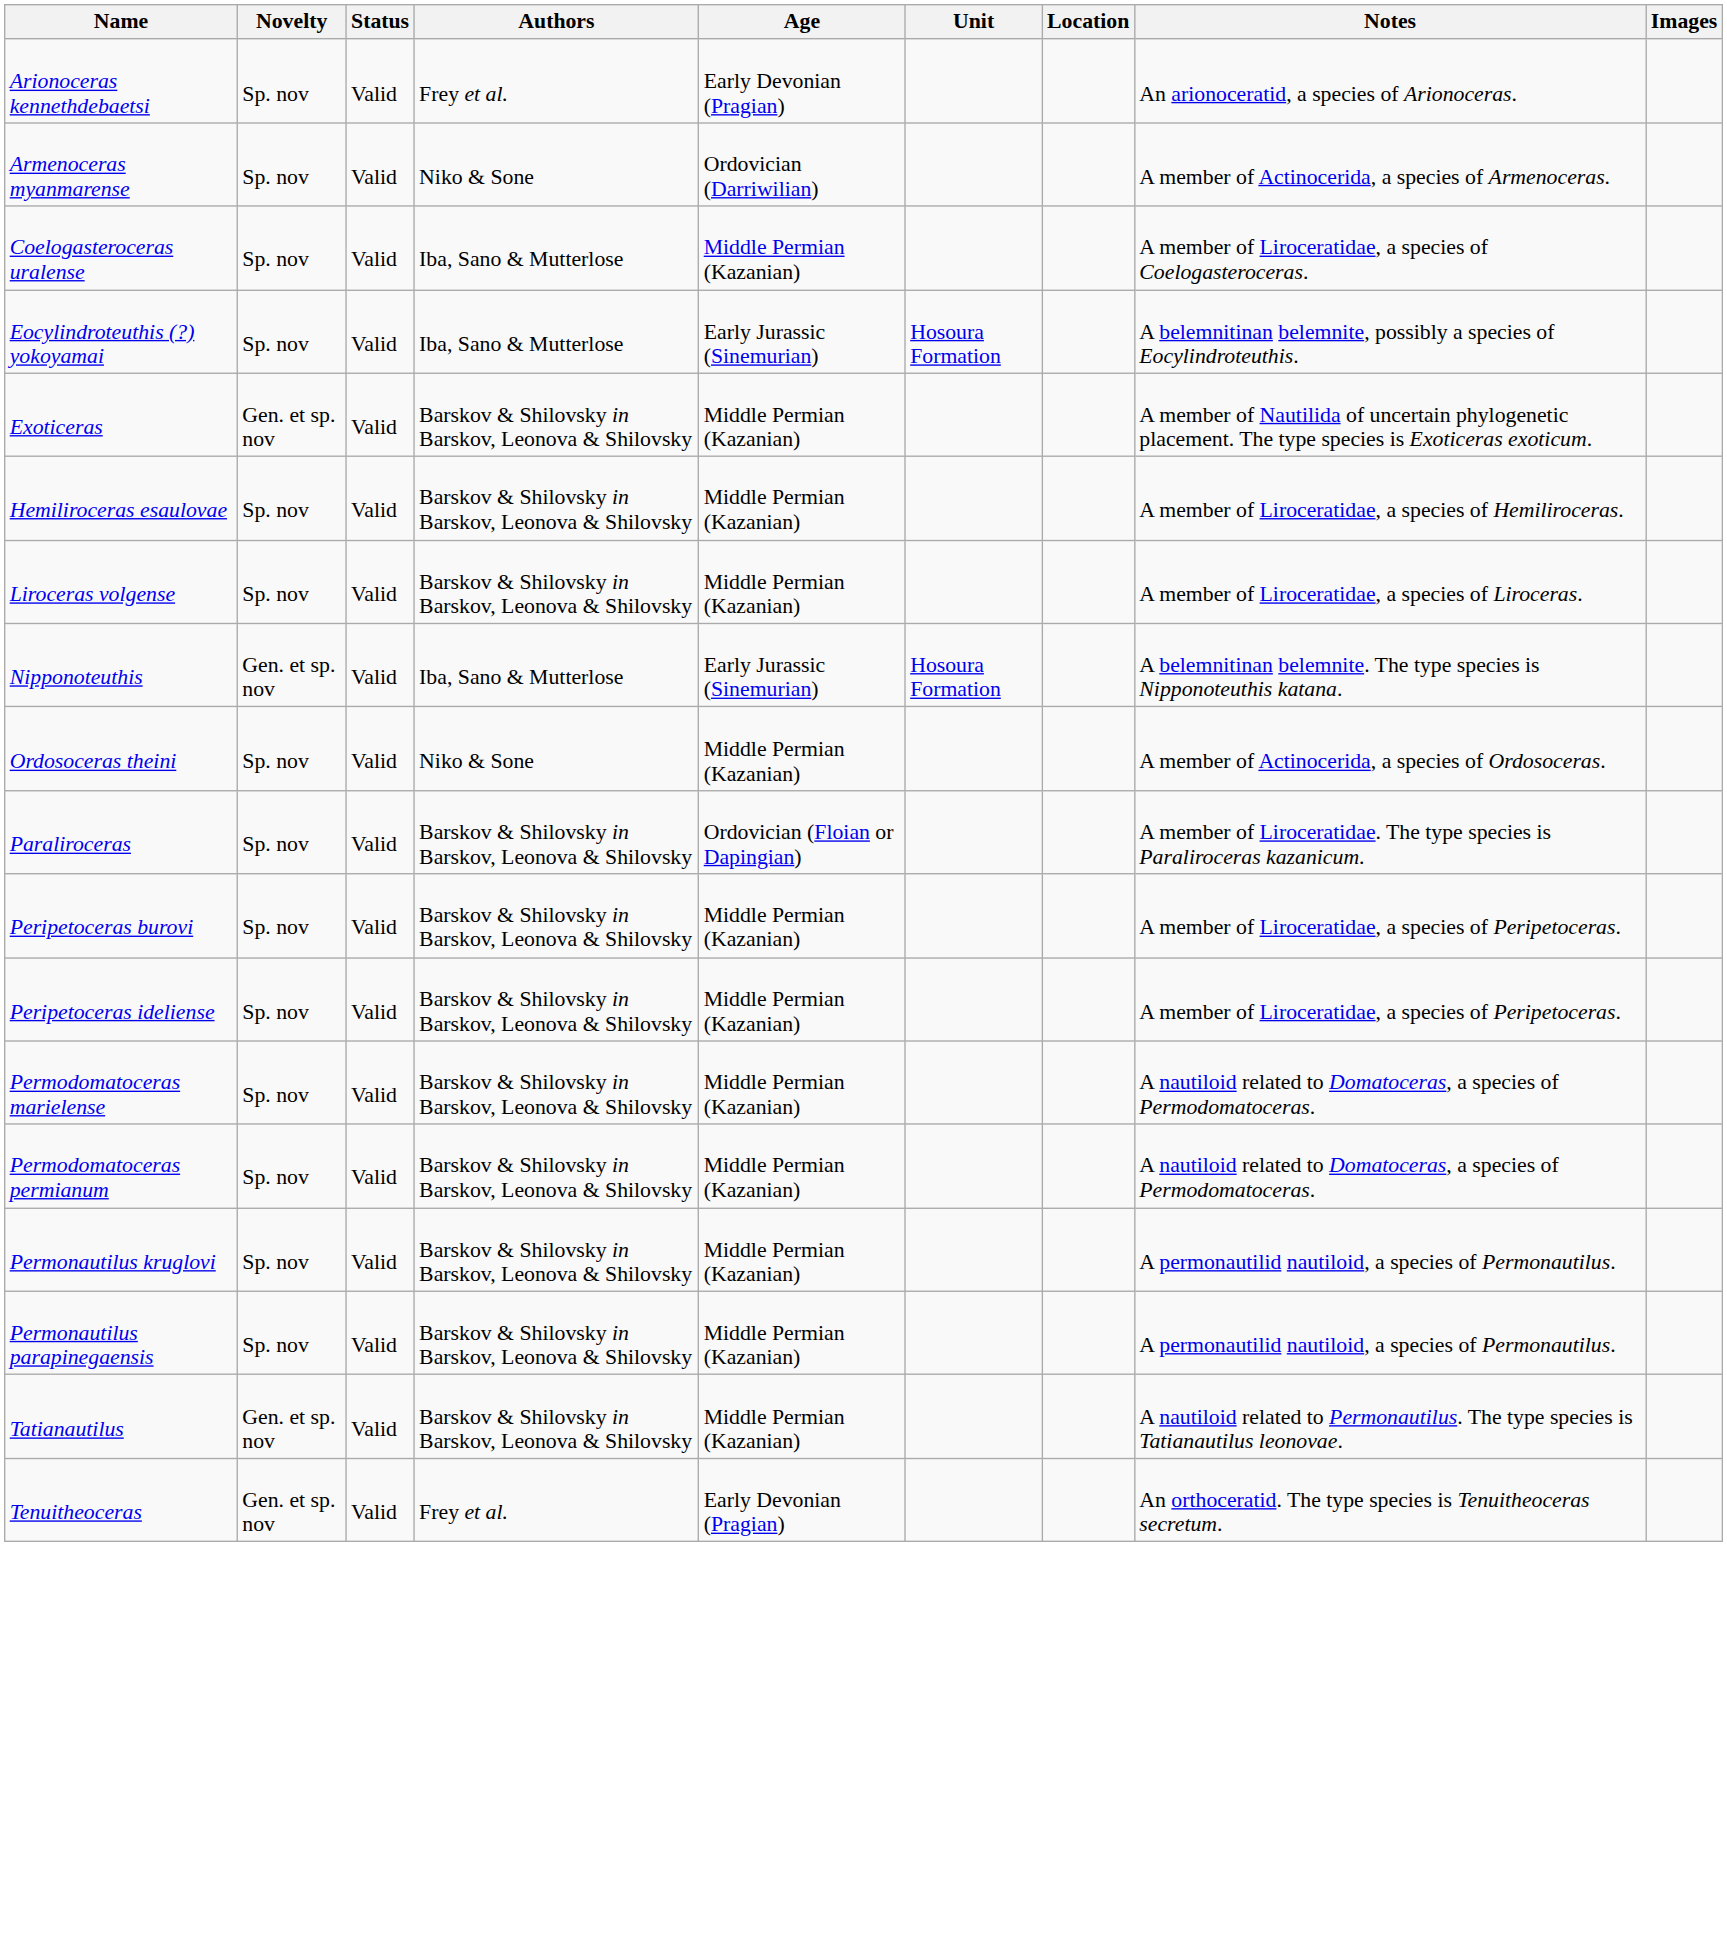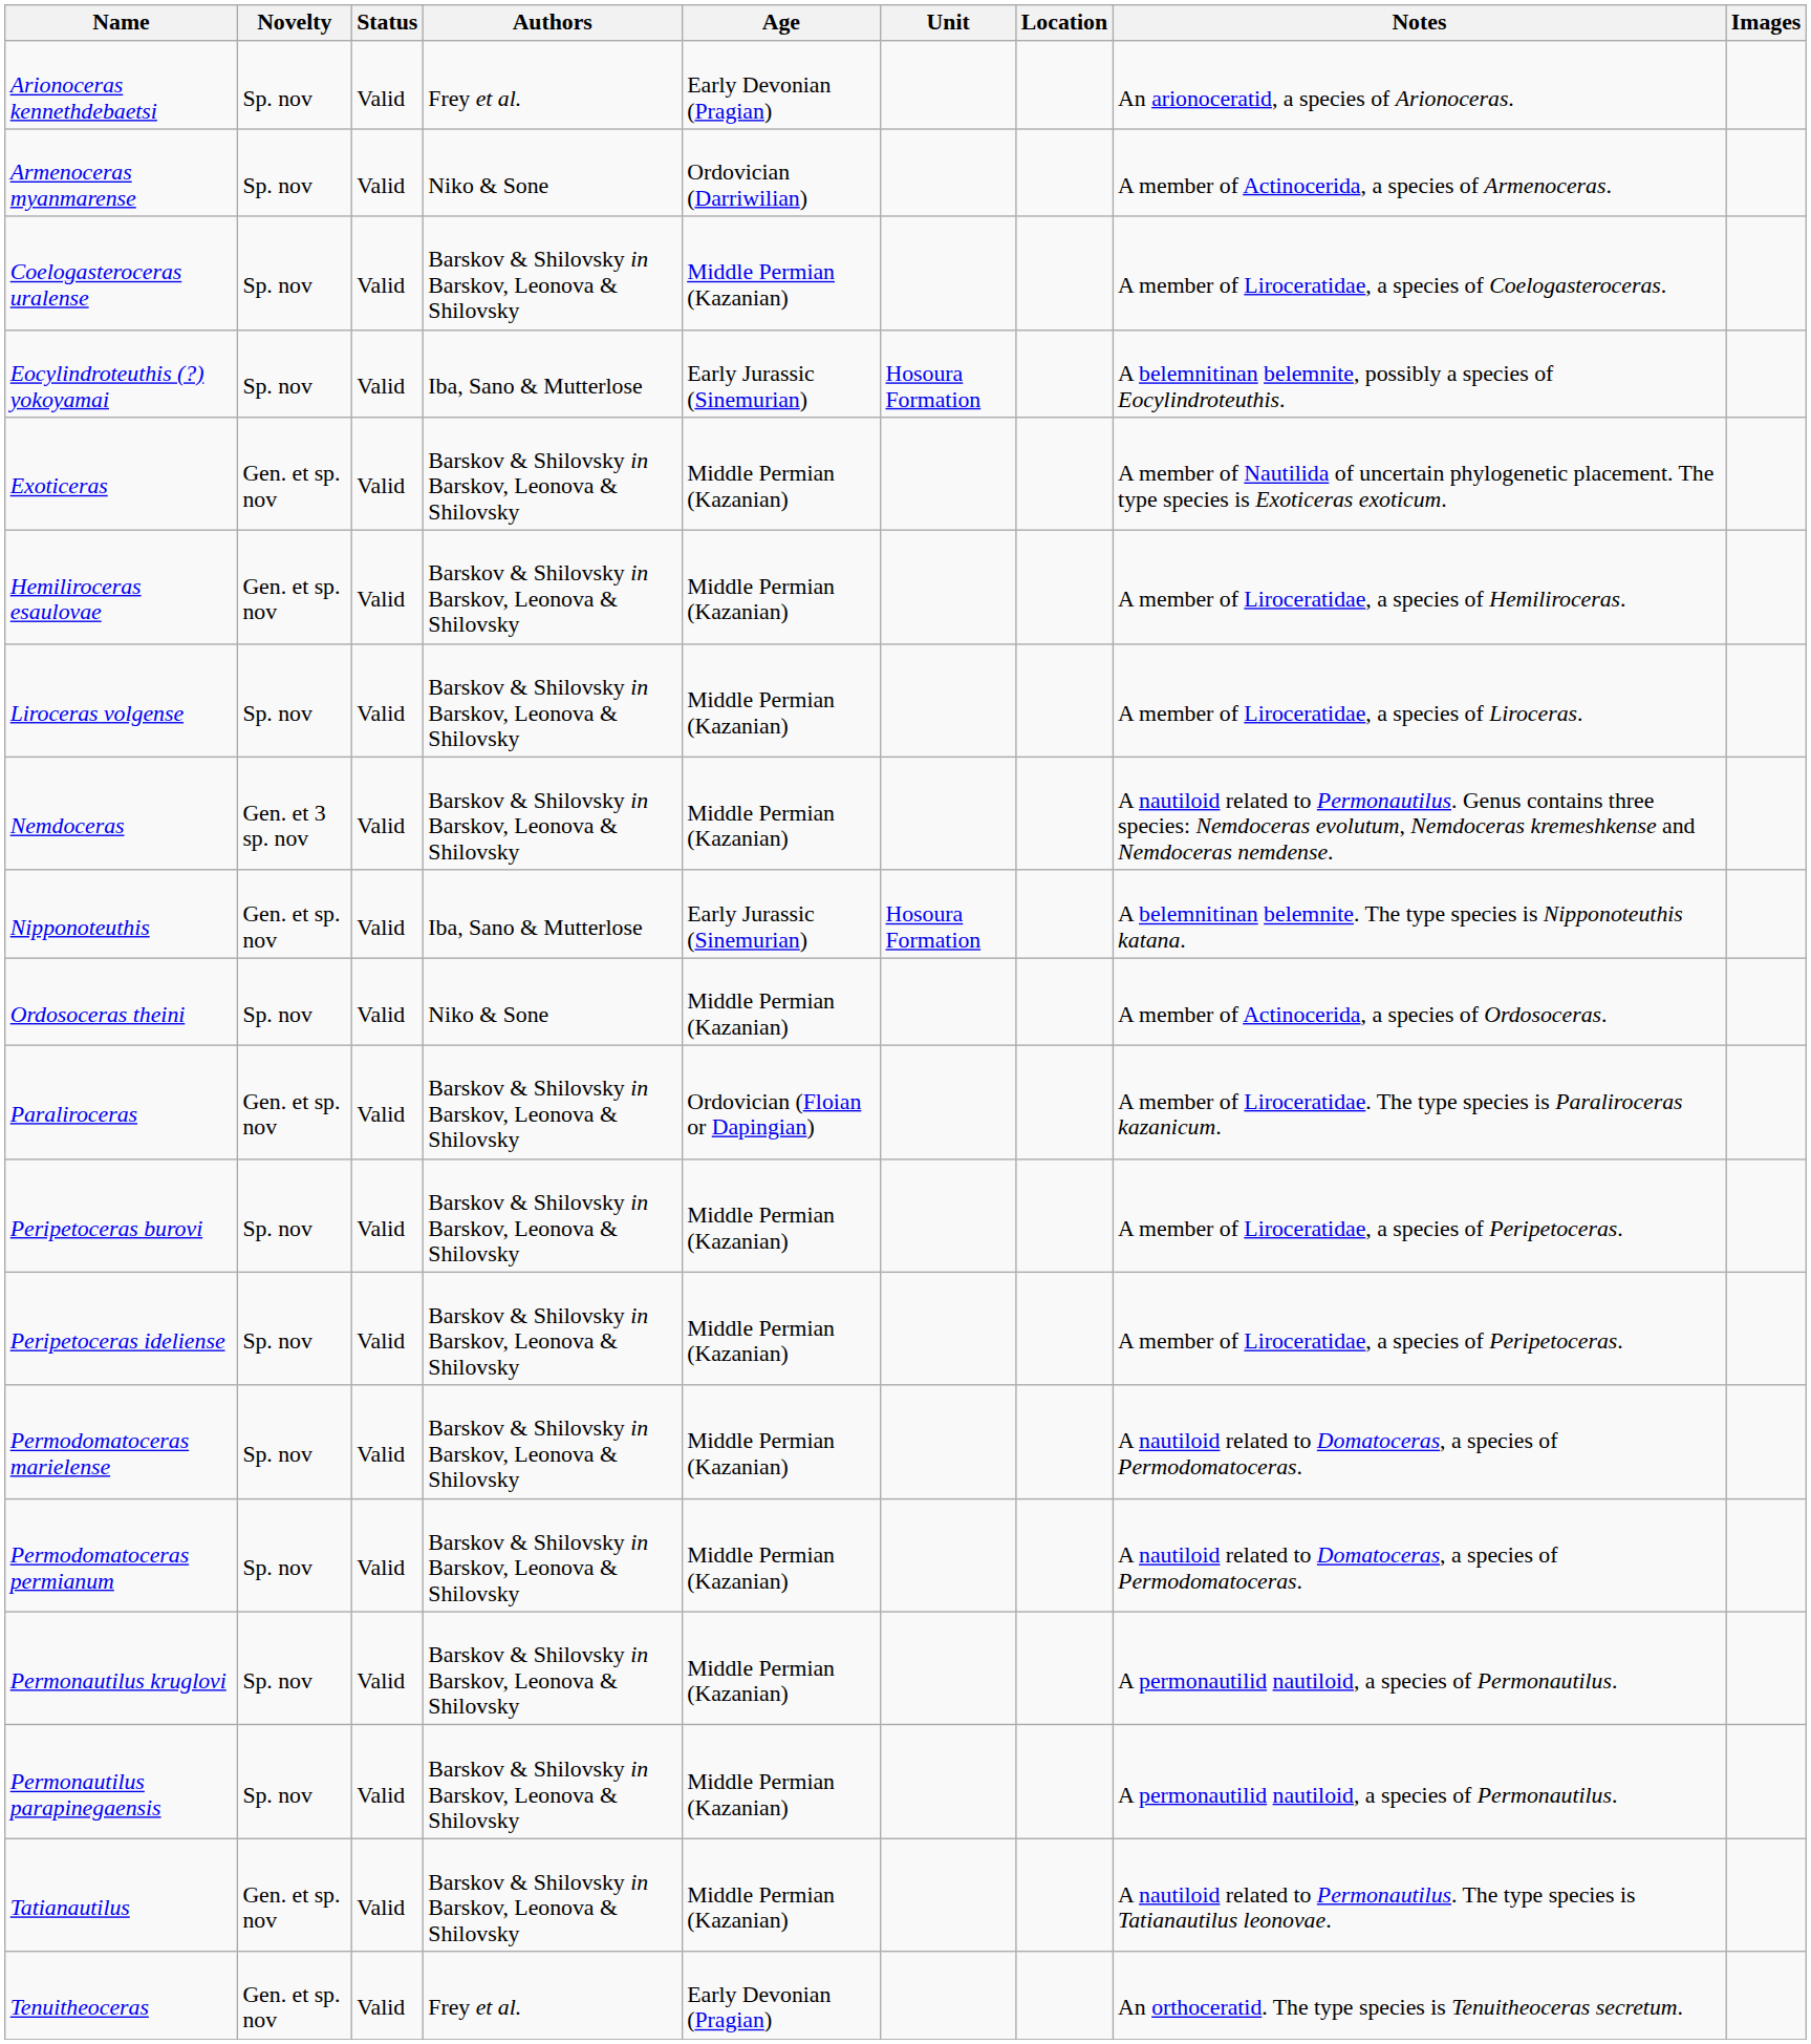 <table class="wikitable sortable" align="center" width="100%">
 <tr>
 <th>Name</th>
 <th>Novelty</th>
 <th>Status</th>
 <th>Authors</th>
 <th>Age</th>
 <th>Unit</th>
 <th>Location</th>
 <th>Notes</th>
 <th>Images</th>
 </tr>
 <tr>
 <td><br><em><a href='#'>Arionoceras kennethdebaetsi</a></em></td>
 <td><br>Sp. nov</td>
 <td><br>Valid</td>
 <td><br>Frey <em>et al.</em></td>
 <td><br>Early Devonian (<a href='#'>Pragian</a>)</td>
 <td></td>
 <td><br></td>
 <td><br>An <a href='#'>arionoceratid</a>, a species of <em>Arionoceras</em>.</td>
 <td></td>
 </tr>
 <tr>
 <td><br><em><a href='#'>Armenoceras myanmarense</a></em></td>
 <td><br>Sp. nov</td>
 <td><br>Valid</td>
 <td><br>Niko & Sone</td>
 <td><br>Ordovician (<a href='#'>Darriwilian</a>)</td>
 <td></td>
 <td><br></td>
 <td><br>A member of <a href='#'>Actinocerida</a>, a species of <em>Armenoceras</em>.</td>
 <td></td>
 </tr>
 <tr>
 <td><br><em><a href='#'>Coelogasteroceras uralense</a></em></td>
 <td><br>Sp. nov</td>
 <td><br>Valid</td>
-<td><br>Iba, Sano & Mutterlose</td>
+<td><br>Barskov & Shilovsky <em>in</em> Barskov, Leonova & Shilovsky</td>
 <td><br><a href='#'>Middle Permian</a> (Kazanian)</td>
 <td></td>
 <td><br></td>
 <td><br>A member of <a href='#'>Liroceratidae</a>, a species of <em>Coelogasteroceras</em>.</td>
 <td></td>
 </tr>
 <tr>
 <td><br><em><a href='#'>Eocylindroteuthis (?) yokoyamai</a></em></td>
 <td><br>Sp. nov</td>
 <td><br>Valid</td>
 <td><br>Iba, Sano & Mutterlose</td>
 <td><br>Early Jurassic (<a href='#'>Sinemurian</a>)</td>
 <td><br><a href='#'>Hosoura Formation</a></td>
 <td><br></td>
 <td><br>A <a href='#'>belemnitinan</a> <a href='#'>belemnite</a>, possibly a species of <em>Eocylindroteuthis</em>.</td>
 <td></td>
 </tr>
 <tr>
 <td><br><em><a href='#'>Exoticeras</a></em></td>
 <td><br>Gen. et sp. nov</td>
 <td><br>Valid</td>
 <td><br>Barskov & Shilovsky <em>in</em> Barskov, Leonova & Shilovsky</td>
 <td><br>Middle Permian (Kazanian)</td>
 <td></td>
 <td><br></td>
 <td><br>A member of <a href='#'>Nautilida</a> of uncertain phylogenetic placement. The type species is <em>Exoticeras exoticum</em>.</td>
 <td></td>
 </tr>
 <tr>
 <td><br><em><a href='#'>Hemiliroceras esaulovae</a></em></td>
-<td><br>Sp. nov</td>
+<td><br>Gen. et sp. nov</td>
 <td><br>Valid</td>
 <td><br>Barskov & Shilovsky <em>in</em> Barskov, Leonova & Shilovsky</td>
 <td><br>Middle Permian (Kazanian)</td>
 <td></td>
 <td><br></td>
 <td><br>A member of <a href='#'>Liroceratidae</a>, a species of <em>Hemiliroceras</em>.</td>
 <td></td>
 </tr>
 <tr>
 <td><br><em><a href='#'>Liroceras volgense</a></em></td>
 <td><br>Sp. nov</td>
 <td><br>Valid</td>
 <td><br>Barskov & Shilovsky <em>in</em> Barskov, Leonova & Shilovsky</td>
 <td><br>Middle Permian (Kazanian)</td>
 <td></td>
 <td><br></td>
 <td><br>A member of <a href='#'>Liroceratidae</a>, a species of <em>Liroceras</em>.</td>
+<td></td>
+</tr>
+<tr>
+<td><br><em><a href='#'>Nemdoceras</a></em></td>
+<td><br>Gen. et 3 sp. nov</td>
+<td><br>Valid</td>
+<td><br>Barskov & Shilovsky <em>in</em> Barskov, Leonova & Shilovsky</td>
+<td><br>Middle Permian (Kazanian)</td>
+<td></td>
+<td><br></td>
+<td><br>A <a href='#'>nautiloid</a> related to <em><a href='#'>Permonautilus</a></em>. Genus contains three species: <em>Nemdoceras evolutum</em>, <em>Nemdoceras kremeshkense</em> and <em>Nemdoceras nemdense</em>.</td>
 <td></td>
 </tr>
 <tr>
 <td><br><em><a href='#'>Nipponoteuthis</a></em></td>
 <td><br>Gen. et sp. nov</td>
 <td><br>Valid</td>
 <td><br>Iba, Sano & Mutterlose</td>
 <td><br>Early Jurassic (<a href='#'>Sinemurian</a>)</td>
 <td><br><a href='#'>Hosoura Formation</a></td>
 <td><br></td>
 <td><br>A <a href='#'>belemnitinan</a> <a href='#'>belemnite</a>. The type species is <em>Nipponoteuthis katana</em>.</td>
 <td></td>
 </tr>
 <tr>
 <td><br><em><a href='#'>Ordosoceras theini</a></em></td>
 <td><br>Sp. nov</td>
 <td><br>Valid</td>
 <td><br>Niko & Sone</td>
 <td><br>Middle Permian (Kazanian)</td>
 <td></td>
 <td><br></td>
 <td><br>A member of <a href='#'>Actinocerida</a>, a species of <em>Ordosoceras</em>.</td>
 <td></td>
 </tr>
 <tr>
 <td><br><em><a href='#'>Paraliroceras</a></em></td>
-<td><br>Sp. nov</td>
+<td><br>Gen. et sp. nov</td>
 <td><br>Valid</td>
 <td><br>Barskov & Shilovsky <em>in</em> Barskov, Leonova & Shilovsky</td>
 <td><br>Ordovician (<a href='#'>Floian</a> or <a href='#'>Dapingian</a>)</td>
 <td></td>
 <td><br></td>
 <td><br>A member of <a href='#'>Liroceratidae</a>. The type species is <em>Paraliroceras kazanicum</em>.</td>
 <td></td>
 </tr>
 <tr>
 <td><br><em><a href='#'>Peripetoceras burovi</a></em></td>
 <td><br>Sp. nov</td>
 <td><br>Valid</td>
 <td><br>Barskov & Shilovsky <em>in</em> Barskov, Leonova & Shilovsky</td>
 <td><br>Middle Permian (Kazanian)</td>
 <td></td>
 <td><br></td>
 <td><br>A member of <a href='#'>Liroceratidae</a>, a species of <em>Peripetoceras</em>.</td>
 <td></td>
 </tr>
 <tr>
 <td><br><em><a href='#'>Peripetoceras ideliense</a></em></td>
 <td><br>Sp. nov</td>
 <td><br>Valid</td>
 <td><br>Barskov & Shilovsky <em>in</em> Barskov, Leonova & Shilovsky</td>
 <td><br>Middle Permian (Kazanian)</td>
 <td></td>
 <td><br></td>
 <td><br>A member of <a href='#'>Liroceratidae</a>, a species of <em>Peripetoceras</em>.</td>
 <td></td>
 </tr>
 <tr>
 <td><br><em><a href='#'>Permodomatoceras marielense</a></em></td>
 <td><br>Sp. nov</td>
 <td><br>Valid</td>
 <td><br>Barskov & Shilovsky <em>in</em> Barskov, Leonova & Shilovsky</td>
 <td><br>Middle Permian (Kazanian)</td>
 <td></td>
 <td><br></td>
 <td><br>A <a href='#'>nautiloid</a> related to <em><a href='#'>Domatoceras</a></em>, a species of <em>Permodomatoceras</em>.</td>
 <td></td>
 </tr>
 <tr>
 <td><br><em><a href='#'>Permodomatoceras permianum</a></em></td>
 <td><br>Sp. nov</td>
 <td><br>Valid</td>
 <td><br>Barskov & Shilovsky <em>in</em> Barskov, Leonova & Shilovsky</td>
 <td><br>Middle Permian (Kazanian)</td>
 <td></td>
 <td><br></td>
 <td><br>A <a href='#'>nautiloid</a> related to <em><a href='#'>Domatoceras</a></em>, a species of <em>Permodomatoceras</em>.</td>
 <td></td>
 </tr>
 <tr>
 <td><br><em><a href='#'>Permonautilus kruglovi</a></em></td>
 <td><br>Sp. nov</td>
 <td><br>Valid</td>
 <td><br>Barskov & Shilovsky <em>in</em> Barskov, Leonova & Shilovsky</td>
 <td><br>Middle Permian (Kazanian)</td>
 <td></td>
 <td><br></td>
 <td><br>A <a href='#'>permonautilid</a> <a href='#'>nautiloid</a>, a species of <em>Permonautilus</em>.</td>
 <td></td>
 </tr>
 <tr>
 <td><br><em><a href='#'>Permonautilus parapinegaensis</a></em></td>
 <td><br>Sp. nov</td>
 <td><br>Valid</td>
 <td><br>Barskov & Shilovsky <em>in</em> Barskov, Leonova & Shilovsky</td>
 <td><br>Middle Permian (Kazanian)</td>
 <td></td>
 <td><br></td>
 <td><br>A <a href='#'>permonautilid</a> <a href='#'>nautiloid</a>, a species of <em>Permonautilus</em>.</td>
 <td></td>
 </tr>
 <tr>
 <td><br><em><a href='#'>Tatianautilus</a></em></td>
 <td><br>Gen. et sp. nov</td>
 <td><br>Valid</td>
 <td><br>Barskov & Shilovsky <em>in</em> Barskov, Leonova & Shilovsky</td>
 <td><br>Middle Permian (Kazanian)</td>
 <td></td>
 <td><br></td>
 <td><br>A <a href='#'>nautiloid</a> related to <em><a href='#'>Permonautilus</a></em>. The type species is <em>Tatianautilus leonovae</em>.</td>
 <td></td>
 </tr>
 <tr>
 <td><br><em><a href='#'>Tenuitheoceras</a></em></td>
 <td><br>Gen. et sp. nov</td>
 <td><br>Valid</td>
 <td><br>Frey <em>et al.</em></td>
 <td><br>Early Devonian (<a href='#'>Pragian</a>)</td>
 <td></td>
 <td><br></td>
 <td><br>An <a href='#'>orthoceratid</a>. The type species is <em>Tenuitheoceras secretum</em>.</td>
 <td></td>
 </tr>
 <tr>
 </tr>
 </table>
